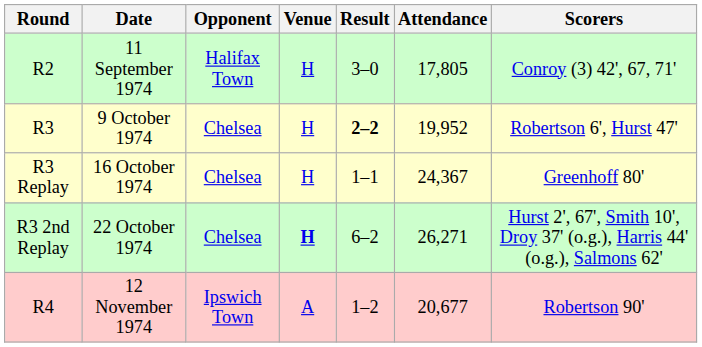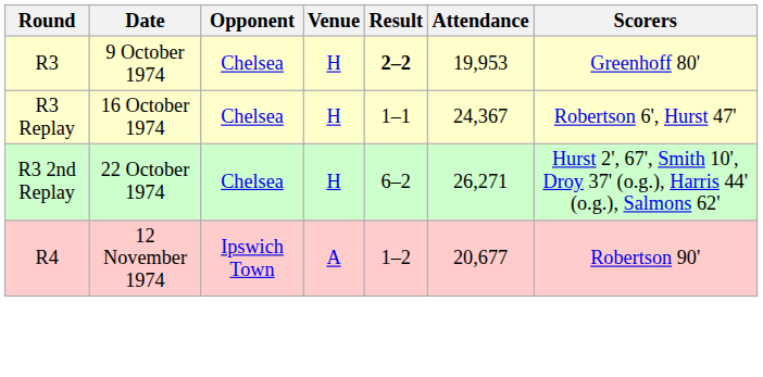 <table class="wikitable" style="font-size:100%; text-align:center">
 <tr>
 <th>Round</th>
 <th>Date</th>
 <th>Opponent</th>
 <th>Venue</th>
 <th>Result</th>
 <th>Attendance</th>
 <th>Scorers</th>
 </tr>
-<tr style="background-color: #CCFFCC;">
-<td>R2</td>
-<td>11 September 1974</td>
-<td><a href='#'>Halifax Town</a></td>
-<td><a href='#'>H</a></td>
-<td>3–0</td>
-<td>17,805</td>
-<td><a href='#'>Conroy</a> (3) 42', 67, 71'</td>
-</tr>
 <tr style="background-color: #FFFFCC;">
 <td>R3</td>
 <td>9 October 1974</td>
 <td><a href='#'>Chelsea</a></td>
 <td><a href='#'>H</a></td>
 <td><strong>2–2</strong></td>
-<td>19,952</td>
-<td><a href='#'>Robertson</a> 6', <a href='#'>Hurst</a> 47'</td>
+<td>19,953</td>
+<td><a href='#'>Greenhoff</a> 80'</td>
 </tr>
 <tr style="background-color: #FFFFCC;">
 <td>R3 Replay</td>
 <td>16 October 1974</td>
 <td><a href='#'>Chelsea</a></td>
 <td><a href='#'>H</a></td>
 <td>1–1</td>
 <td>24,367</td>
-<td><a href='#'>Greenhoff</a> 80'</td>
+<td><a href='#'>Robertson</a> 6', <a href='#'>Hurst</a> 47'</td>
 </tr>
 <tr style="background-color: #CCFFCC;">
 <td>R3 2nd Replay</td>
 <td>22 October 1974</td>
 <td><a href='#'>Chelsea</a></td>
-<td><strong><a href='#'>H</a></strong></td>
+<td><a href='#'>H</a></td>
 <td>6–2</td>
 <td>26,271</td>
 <td><a href='#'>Hurst</a> 2', 67', <a href='#'>Smith</a> 10', <a href='#'>Droy</a> 37' (o.g.), <a href='#'>Harris</a> 44' (o.g.), <a href='#'>Salmons</a> 62'</td>
 </tr>
 <tr style="background-color: #FFCCCC;">
 <td>R4</td>
 <td>12 November 1974</td>
 <td><a href='#'>Ipswich Town</a></td>
 <td><a href='#'>A</a></td>
 <td>1–2</td>
 <td>20,677</td>
 <td><a href='#'>Robertson</a> 90'</td>
 </tr>
 </table>
